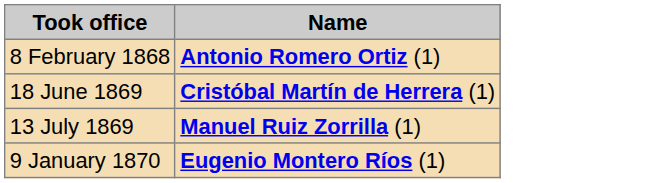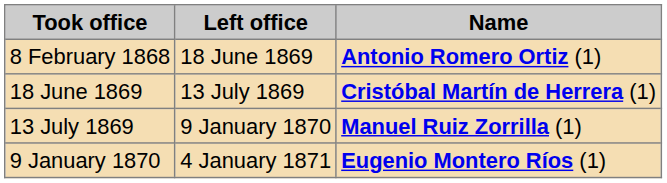 <table bgcolor="#f7f8ff" cellpadding="3" cellspacing="0" border="1" style="font-size: 95%; border: gray solid 1px; border-collapse: collapse;">
 <tr bgcolor="#CCCCCC">
 <th align="center">Took office</th>
+<th align="center">Left office</th>
 <th align="center">Name</th>
 </tr>
 <tr bgcolor="Wheat">
 <td>8 February 1868</td>
+<td>18 June 1869</td>
 <td><strong><a href='#'>Antonio Romero Ortiz</a></strong> (1)</td>
 </tr>
 <tr bgcolor="Wheat">
 <td>18 June 1869</td>
+<td>13 July 1869</td>
 <td><strong><a href='#'>Cristóbal Martín de Herrera</a></strong> (1)</td>
 </tr>
 <tr bgcolor="Wheat">
 <td>13 July 1869</td>
+<td>9 January 1870</td>
 <td><strong><a href='#'>Manuel Ruiz Zorrilla</a></strong> (1)</td>
 </tr>
 <tr bgcolor="Wheat">
 <td>9 January 1870</td>
+<td>4 January 1871</td>
 <td><strong><a href='#'>Eugenio Montero Ríos</a></strong> (1)</td>
 </tr>
 </table>
